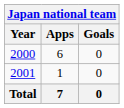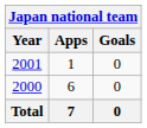 <table class="wikitable" style="text-align:center">
 <tr>
 <th colspan=3><a href='#'>Japan national team</a></th>
 </tr>
 <tr>
 <th>Year</th>
 <th>Apps</th>
 <th>Goals</th>
 </tr>
 <tr>
-<td><a href='#'>2000</a></td>
-<td>6</td>
+<td><a href='#'>2001</a></td>
+<td>1</td>
 <td>0</td>
 </tr>
 <tr>
-<td><a href='#'>2001</a></td>
-<td>1</td>
+<td><a href='#'>2000</a></td>
+<td>6</td>
 <td>0</td>
 </tr>
 <tr>
 <th>Total</th>
 <th>7</th>
 <th>0</th>
 </tr>
 </table>
